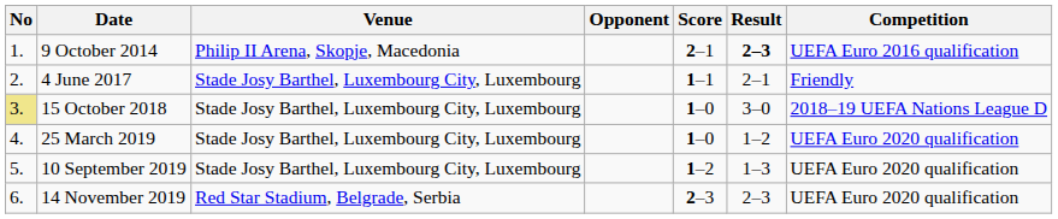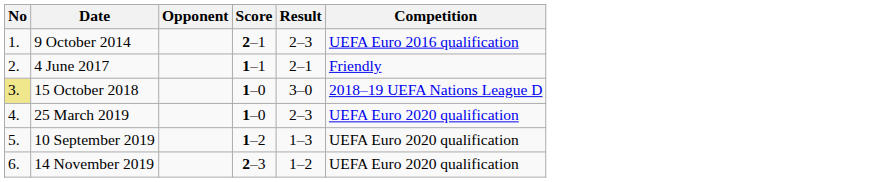 <table class="wikitable">
 <tr>
 <th>No</th>
 <th>Date</th>
-<th>Venue</th>
 <th>Opponent</th>
 <th>Score</th>
 <th>Result</th>
 <th>Competition</th>
 </tr>
 <tr>
 <td>1.</td>
 <td>9 October 2014</td>
-<td><a href='#'>Philip II Arena</a>, <a href='#'>Skopje</a>, Macedonia</td>
 <td></td>
 <td align=center><strong>2</strong>–1</td>
-<td align=center><strong>2–3</strong></td>
+<td align=center>2–3</td>
 <td><a href='#'>UEFA Euro 2016 qualification</a></td>
 </tr>
 <tr>
 <td>2.</td>
 <td>4 June 2017</td>
-<td><a href='#'>Stade Josy Barthel</a>, <a href='#'>Luxembourg City</a>, Luxembourg</td>
 <td></td>
 <td align=center><strong>1</strong>–1</td>
 <td align=center>2–1</td>
 <td><a href='#'>Friendly</a></td>
 </tr>
 <tr>
 <td style="background: khaki;">3.</td>
 <td>15 October 2018</td>
-<td>Stade Josy Barthel, Luxembourg City, Luxembourg</td>
 <td></td>
 <td align=center><strong>1</strong>–0</td>
 <td align=center>3–0</td>
 <td><a href='#'>2018–19 UEFA Nations League D</a></td>
 </tr>
 <tr>
 <td>4.</td>
 <td>25 March 2019</td>
-<td>Stade Josy Barthel, Luxembourg City, Luxembourg</td>
 <td></td>
 <td align=center><strong>1</strong>–0</td>
-<td align=center>1–2</td>
+<td align=center>2–3</td>
 <td><a href='#'>UEFA Euro 2020 qualification</a></td>
 </tr>
 <tr>
 <td>5.</td>
 <td>10 September 2019</td>
-<td>Stade Josy Barthel, Luxembourg City, Luxembourg</td>
 <td></td>
 <td align=center><strong>1</strong>–2</td>
 <td align=center>1–3</td>
 <td>UEFA Euro 2020 qualification</td>
 </tr>
 <tr>
 <td>6.</td>
 <td>14 November 2019</td>
-<td><a href='#'>Red Star Stadium</a>, <a href='#'>Belgrade</a>, Serbia</td>
 <td></td>
 <td align=center><strong>2</strong>–3</td>
-<td align=center>2–3</td>
+<td align=center>1–2</td>
 <td>UEFA Euro 2020 qualification</td>
 </tr>
 </table>
